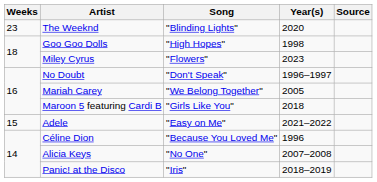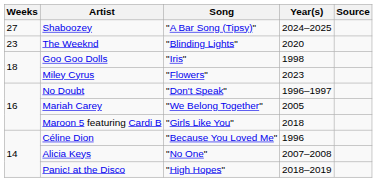 <table class="wikitable">
 <tr>
 <th>Weeks</th>
 <th>Artist</th>
 <th>Song</th>
 <th>Year(s)</th>
 <th>Source</th>
+</tr>
+<tr>
+<td rowspan="1">27</td>
+<td><a href='#'>Shaboozey</a></td>
+<td>"<a href='#'>A Bar Song (Tipsy)</a>"</td>
+<td>2024–2025</td>
+<td></td>
 </tr>
 <tr>
 <td rowspan="1">23</td>
 <td><a href='#'>The Weeknd</a></td>
 <td>"<a href='#'>Blinding Lights</a>"</td>
 <td>2020</td>
 <td></td>
 </tr>
 <tr>
 <td rowspan="2">18</td>
 <td><a href='#'>Goo Goo Dolls</a></td>
-<td>"<a href='#'>High Hopes</a>"</td>
+<td>"<a href='#'>Iris</a>"</td>
 <td>1998</td>
 <td></td>
 </tr>
 <tr>
 <td><a href='#'>Miley Cyrus</a></td>
 <td>"<a href='#'>Flowers</a>"</td>
 <td>2023</td>
 <td></td>
 </tr>
 <tr>
 <td rowspan="3">16</td>
 <td><a href='#'>No Doubt</a></td>
 <td>"<a href='#'>Don't Speak</a>"</td>
 <td>1996–1997</td>
 <td></td>
 </tr>
 <tr>
 <td><a href='#'>Mariah Carey</a></td>
 <td>"<a href='#'>We Belong Together</a>"</td>
 <td>2005</td>
 <td></td>
 </tr>
 <tr>
 <td><a href='#'>Maroon 5</a> featuring <a href='#'>Cardi B</a></td>
 <td>"<a href='#'>Girls Like You</a>"</td>
 <td>2018</td>
 <td></td>
 </tr>
 <tr>
-<td rowspan="1">15</td>
-<td><a href='#'>Adele</a></td>
-<td>"<a href='#'>Easy on Me</a>"</td>
-<td>2021–2022</td>
-<td></td>
-</tr>
-<tr>
 <td rowspan="3">14</td>
 <td><a href='#'>Céline Dion</a></td>
 <td>"<a href='#'>Because You Loved Me</a>"</td>
 <td>1996</td>
 <td></td>
 </tr>
 <tr>
 <td><a href='#'>Alicia Keys</a></td>
 <td>"<a href='#'>No One</a>"</td>
 <td>2007–2008</td>
 <td></td>
 </tr>
 <tr>
 <td><a href='#'>Panic! at the Disco</a></td>
-<td>"<a href='#'>Iris</a>"</td>
+<td>"<a href='#'>High Hopes</a>"</td>
 <td>2018–2019</td>
 <td></td>
 </tr>
 </table>
